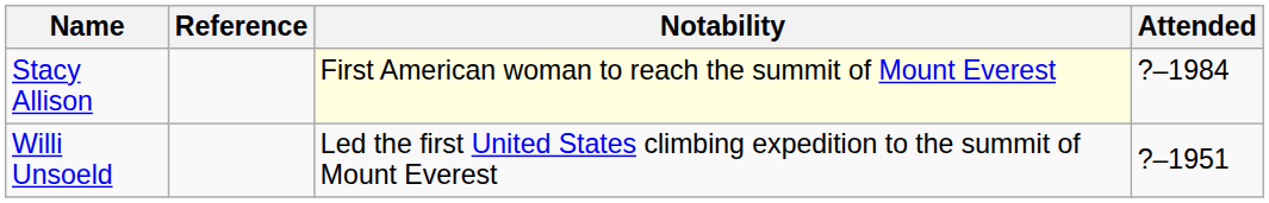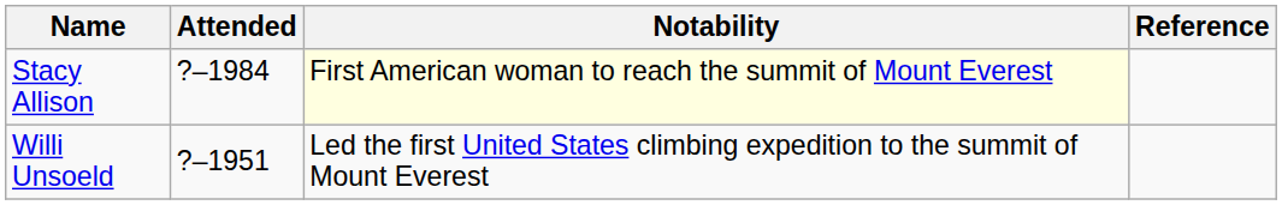 <table class="wikitable sortable" style="width:83%">
 <tr>
 <th width="*">Name</th>
+<th width="10%">Attended</th>
+<th width="65%">Notability</th>
 <th width="*">Reference</th>
-<th width="65%">Notability</th>
-<th width="10%">Attended</th>
 </tr>
 <tr valign="top">
 <td><a href='#'>Stacy Allison</a></td>
+<td>?–1984</td>
+<td style="background: lightyellow;">First American woman to reach the summit of <a href='#'>Mount Everest</a></td>
 <td></td>
-<td style="background: lightyellow;">First American woman to reach the summit of <a href='#'>Mount Everest</a></td>
-<td>?–1984</td>
 </tr>
 <tr>
 <td><a href='#'>Willi Unsoeld</a></td>
+<td>?–1951</td>
+<td>Led the first <a href='#'>United States</a> climbing expedition to the summit of Mount Everest</td>
 <td></td>
-<td>Led the first <a href='#'>United States</a> climbing expedition to the summit of Mount Everest</td>
-<td>?–1951</td>
 </tr>
 </table>
